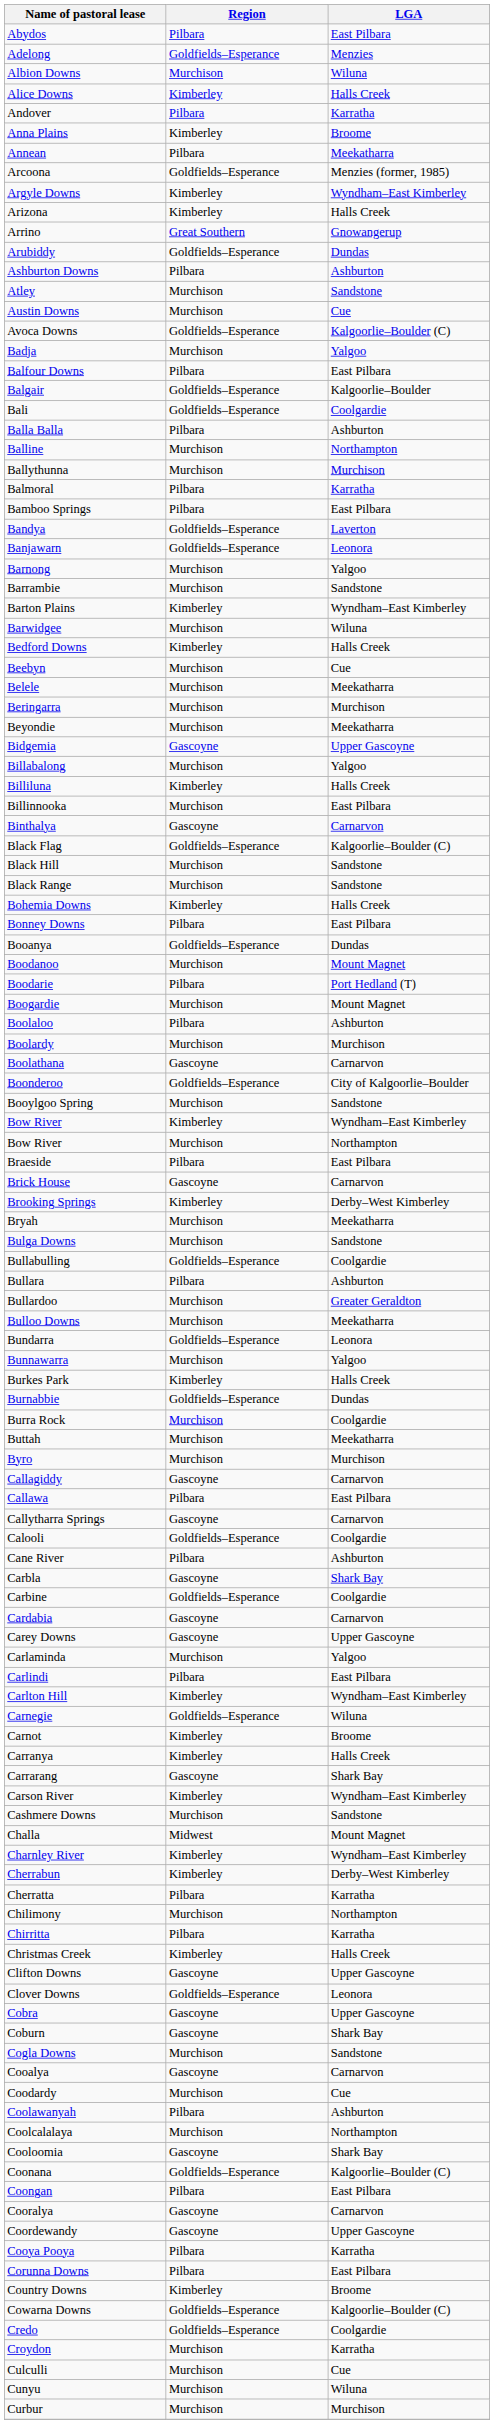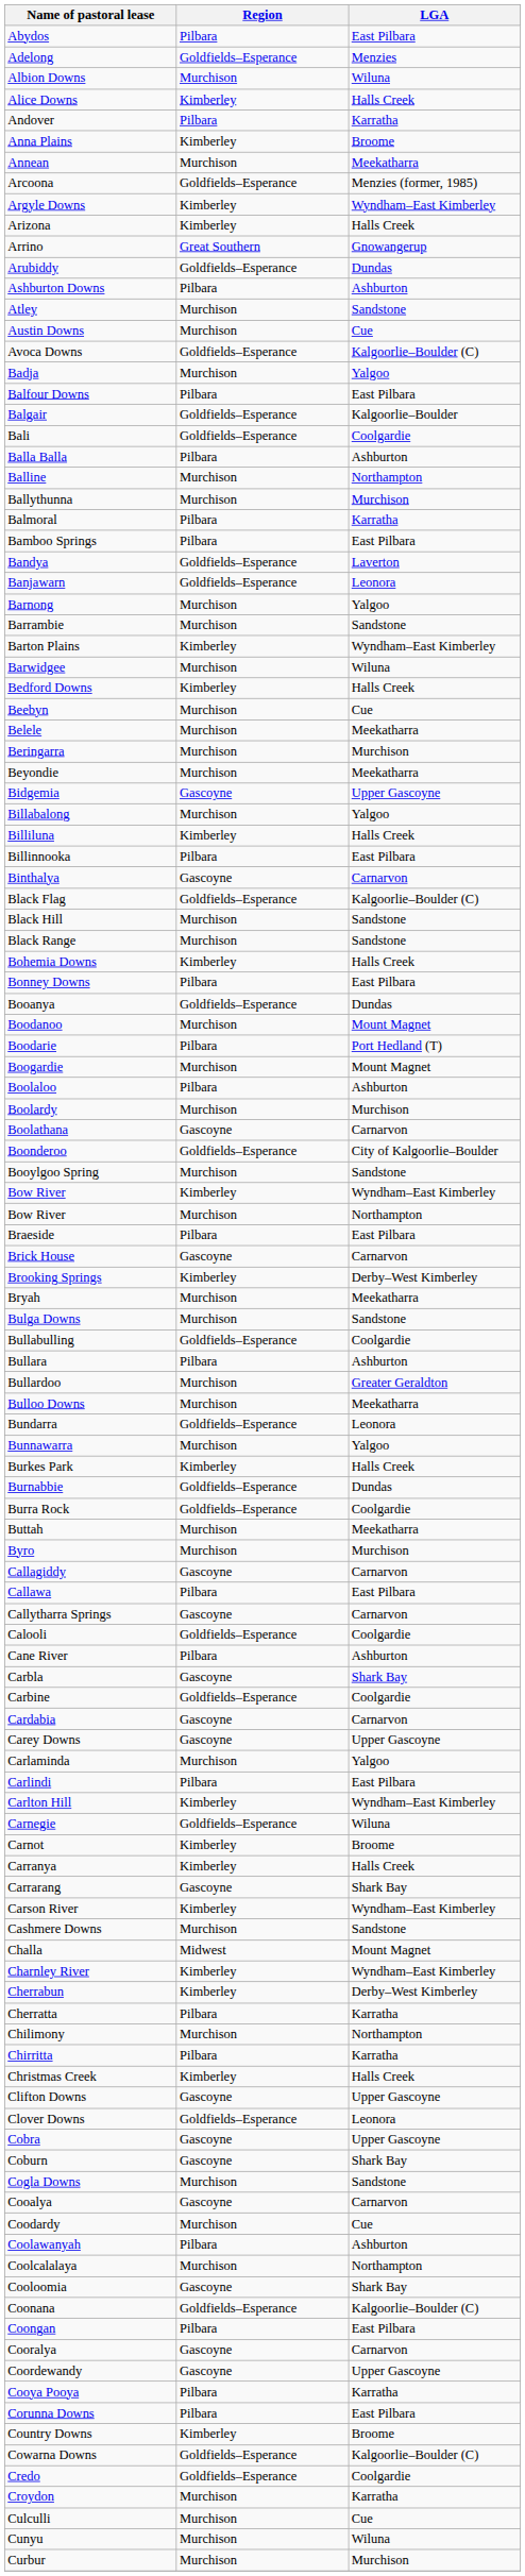 <table class="sortable wikitable">
 <tr>
 <th width="200">Name of pastoral lease</th>
 <th width="200"><a href='#'>Region</a></th>
 <th width="200"><a href='#'>LGA</a></th>
 </tr>
 <tr>
 <td><a href='#'>Abydos</a></td>
 <td><a href='#'>Pilbara</a></td>
 <td><a href='#'>East Pilbara</a></td>
 </tr>
 <tr>
 <td><a href='#'>Adelong</a></td>
 <td><a href='#'>Goldfields–Esperance</a></td>
 <td><a href='#'>Menzies</a></td>
 </tr>
 <tr>
 <td><a href='#'>Albion Downs</a></td>
 <td><a href='#'>Murchison</a></td>
 <td><a href='#'>Wiluna</a></td>
 </tr>
 <tr>
 <td><a href='#'>Alice Downs</a></td>
 <td><a href='#'>Kimberley</a></td>
 <td><a href='#'>Halls Creek</a></td>
 </tr>
 <tr>
 <td>Andover</td>
 <td><a href='#'>Pilbara</a></td>
 <td><a href='#'>Karratha</a></td>
 </tr>
 <tr>
 <td><a href='#'>Anna Plains</a></td>
 <td>Kimberley</td>
 <td><a href='#'>Broome</a></td>
 </tr>
 <tr>
 <td><a href='#'>Annean</a></td>
-<td>Pilbara</td>
+<td>Murchison</td>
 <td><a href='#'>Meekatharra</a></td>
 </tr>
 <tr>
 <td>Arcoona</td>
 <td>Goldfields–Esperance</td>
 <td>Menzies (former, 1985)</td>
 </tr>
 <tr>
 <td><a href='#'>Argyle Downs</a></td>
 <td>Kimberley</td>
 <td><a href='#'>Wyndham–East Kimberley</a></td>
 </tr>
 <tr>
 <td>Arizona</td>
 <td>Kimberley</td>
 <td>Halls Creek</td>
 </tr>
 <tr>
 <td>Arrino</td>
 <td><a href='#'>Great Southern</a></td>
 <td><a href='#'>Gnowangerup</a></td>
 </tr>
 <tr>
 <td><a href='#'>Arubiddy</a></td>
 <td>Goldfields–Esperance</td>
 <td><a href='#'>Dundas</a></td>
 </tr>
 <tr>
 <td><a href='#'>Ashburton Downs</a></td>
 <td>Pilbara</td>
 <td><a href='#'>Ashburton</a></td>
 </tr>
 <tr>
 <td><a href='#'>Atley</a></td>
 <td>Murchison</td>
 <td><a href='#'>Sandstone</a></td>
 </tr>
 <tr>
 <td><a href='#'>Austin Downs</a></td>
 <td>Murchison</td>
 <td><a href='#'>Cue</a></td>
 </tr>
 <tr>
 <td>Avoca Downs</td>
 <td>Goldfields–Esperance</td>
 <td><a href='#'>Kalgoorlie–Boulder</a> (C)</td>
 </tr>
 <tr>
 <td><a href='#'>Badja</a></td>
 <td>Murchison</td>
 <td><a href='#'>Yalgoo</a></td>
 </tr>
 <tr>
 <td><a href='#'>Balfour Downs</a></td>
 <td>Pilbara</td>
 <td>East Pilbara</td>
 </tr>
 <tr>
 <td><a href='#'>Balgair</a></td>
 <td>Goldfields–Esperance</td>
 <td>Kalgoorlie–Boulder</td>
 </tr>
 <tr>
 <td>Bali</td>
 <td>Goldfields–Esperance</td>
 <td><a href='#'>Coolgardie</a></td>
 </tr>
 <tr>
 <td><a href='#'>Balla Balla</a></td>
 <td>Pilbara</td>
 <td>Ashburton</td>
 </tr>
 <tr>
 <td><a href='#'>Balline</a></td>
 <td>Murchison</td>
 <td><a href='#'>Northampton</a></td>
 </tr>
 <tr>
 <td>Ballythunna</td>
 <td>Murchison</td>
 <td><a href='#'>Murchison</a></td>
 </tr>
 <tr>
 <td>Balmoral</td>
 <td>Pilbara</td>
 <td><a href='#'>Karratha</a></td>
 </tr>
 <tr>
 <td>Bamboo Springs</td>
 <td>Pilbara</td>
 <td>East Pilbara</td>
 </tr>
 <tr>
 <td><a href='#'>Bandya</a></td>
 <td>Goldfields–Esperance</td>
 <td><a href='#'>Laverton</a></td>
 </tr>
 <tr>
 <td><a href='#'>Banjawarn</a></td>
 <td>Goldfields–Esperance</td>
 <td><a href='#'>Leonora</a></td>
 </tr>
 <tr>
 <td><a href='#'>Barnong</a></td>
 <td>Murchison</td>
 <td>Yalgoo</td>
 </tr>
 <tr>
 <td>Barrambie</td>
 <td>Murchison</td>
 <td>Sandstone</td>
 </tr>
 <tr>
 <td>Barton Plains</td>
 <td>Kimberley</td>
 <td>Wyndham–East Kimberley</td>
 </tr>
 <tr>
 <td><a href='#'>Barwidgee</a></td>
 <td>Murchison</td>
 <td>Wiluna</td>
 </tr>
 <tr>
 <td><a href='#'>Bedford Downs</a></td>
 <td>Kimberley</td>
 <td>Halls Creek</td>
 </tr>
 <tr>
 <td><a href='#'>Beebyn</a></td>
 <td>Murchison</td>
 <td>Cue</td>
 </tr>
 <tr>
 <td><a href='#'>Belele</a></td>
 <td>Murchison</td>
 <td>Meekatharra</td>
 </tr>
 <tr>
 <td><a href='#'>Beringarra</a></td>
 <td>Murchison</td>
 <td>Murchison</td>
 </tr>
 <tr>
 <td>Beyondie</td>
 <td>Murchison</td>
 <td>Meekatharra</td>
 </tr>
 <tr>
 <td><a href='#'>Bidgemia</a></td>
 <td><a href='#'>Gascoyne</a></td>
 <td><a href='#'>Upper Gascoyne</a></td>
 </tr>
 <tr>
 <td><a href='#'>Billabalong</a></td>
 <td>Murchison</td>
 <td>Yalgoo</td>
 </tr>
 <tr>
 <td><a href='#'>Billiluna</a></td>
 <td>Kimberley</td>
 <td>Halls Creek</td>
 </tr>
 <tr>
 <td>Billinnooka</td>
-<td>Murchison</td>
+<td>Pilbara</td>
 <td>East Pilbara</td>
 </tr>
 <tr>
 <td><a href='#'>Binthalya</a></td>
 <td>Gascoyne</td>
 <td><a href='#'>Carnarvon</a></td>
 </tr>
 <tr>
 <td>Black Flag</td>
 <td>Goldfields–Esperance</td>
 <td>Kalgoorlie–Boulder (C)</td>
 </tr>
 <tr>
 <td>Black Hill</td>
 <td>Murchison</td>
 <td>Sandstone</td>
 </tr>
 <tr>
 <td>Black Range</td>
 <td>Murchison</td>
 <td>Sandstone</td>
 </tr>
 <tr>
 <td><a href='#'>Bohemia Downs</a></td>
 <td>Kimberley</td>
 <td>Halls Creek</td>
 </tr>
 <tr>
 <td><a href='#'>Bonney Downs</a></td>
 <td>Pilbara</td>
 <td>East Pilbara</td>
 </tr>
 <tr>
 <td>Booanya</td>
 <td>Goldfields–Esperance</td>
 <td>Dundas</td>
 </tr>
 <tr>
 <td><a href='#'>Boodanoo</a></td>
 <td>Murchison</td>
 <td><a href='#'>Mount Magnet</a></td>
 </tr>
 <tr>
 <td><a href='#'>Boodarie</a></td>
 <td>Pilbara</td>
 <td><a href='#'>Port Hedland</a> (T)</td>
 </tr>
 <tr>
 <td><a href='#'>Boogardie</a></td>
 <td>Murchison</td>
 <td>Mount Magnet</td>
 </tr>
 <tr>
 <td><a href='#'>Boolaloo</a></td>
 <td>Pilbara</td>
 <td>Ashburton</td>
 </tr>
 <tr>
 <td><a href='#'>Boolardy</a></td>
 <td>Murchison</td>
 <td>Murchison</td>
 </tr>
 <tr>
 <td><a href='#'>Boolathana</a></td>
 <td>Gascoyne</td>
 <td>Carnarvon</td>
 </tr>
 <tr>
 <td><a href='#'>Boonderoo</a></td>
 <td>Goldfields–Esperance</td>
 <td>City of Kalgoorlie–Boulder</td>
 </tr>
 <tr>
 <td>Booylgoo Spring</td>
 <td>Murchison</td>
 <td>Sandstone</td>
 </tr>
 <tr>
 <td><a href='#'>Bow River</a></td>
 <td>Kimberley</td>
 <td>Wyndham–East Kimberley</td>
 </tr>
 <tr>
 <td>Bow River</td>
 <td>Murchison</td>
 <td>Northampton</td>
 </tr>
 <tr>
 <td>Braeside</td>
 <td>Pilbara</td>
 <td>East Pilbara</td>
 </tr>
 <tr>
 <td><a href='#'>Brick House</a></td>
 <td>Gascoyne</td>
 <td>Carnarvon</td>
 </tr>
 <tr>
 <td><a href='#'>Brooking Springs</a></td>
 <td>Kimberley</td>
 <td>Derby–West Kimberley</td>
 </tr>
 <tr>
 <td>Bryah</td>
 <td>Murchison</td>
 <td>Meekatharra</td>
 </tr>
 <tr>
 <td><a href='#'>Bulga Downs</a></td>
 <td>Murchison</td>
 <td>Sandstone</td>
 </tr>
 <tr>
 <td>Bullabulling</td>
 <td>Goldfields–Esperance</td>
 <td>Coolgardie</td>
 </tr>
 <tr>
 <td>Bullara</td>
 <td>Pilbara</td>
 <td>Ashburton</td>
 </tr>
 <tr>
 <td>Bullardoo</td>
 <td>Murchison</td>
 <td><a href='#'>Greater Geraldton</a></td>
 </tr>
 <tr>
 <td><a href='#'>Bulloo Downs</a></td>
 <td>Murchison</td>
 <td>Meekatharra</td>
 </tr>
 <tr>
 <td>Bundarra</td>
 <td>Goldfields–Esperance</td>
 <td>Leonora</td>
 </tr>
 <tr>
 <td><a href='#'>Bunnawarra</a></td>
 <td>Murchison</td>
 <td>Yalgoo</td>
 </tr>
 <tr>
 <td>Burkes Park</td>
 <td>Kimberley</td>
 <td>Halls Creek</td>
 </tr>
 <tr>
 <td><a href='#'>Burnabbie</a></td>
 <td>Goldfields–Esperance</td>
 <td>Dundas</td>
 </tr>
 <tr>
 <td>Burra Rock</td>
-<td><a href='#'>Murchison</a></td>
+<td>Goldfields–Esperance</td>
 <td>Coolgardie</td>
 </tr>
 <tr>
 <td>Buttah</td>
 <td>Murchison</td>
 <td>Meekatharra</td>
 </tr>
 <tr>
 <td><a href='#'>Byro</a></td>
 <td>Murchison</td>
 <td>Murchison</td>
 </tr>
 <tr>
 <td><a href='#'>Callagiddy</a></td>
 <td>Gascoyne</td>
 <td>Carnarvon</td>
 </tr>
 <tr>
 <td><a href='#'>Callawa</a></td>
 <td>Pilbara</td>
 <td>East Pilbara</td>
 </tr>
 <tr>
 <td>Callytharra Springs</td>
 <td>Gascoyne</td>
 <td>Carnarvon</td>
 </tr>
 <tr>
 <td>Calooli</td>
 <td>Goldfields–Esperance</td>
 <td>Coolgardie</td>
 </tr>
 <tr>
 <td>Cane River</td>
 <td>Pilbara</td>
 <td>Ashburton</td>
 </tr>
 <tr>
 <td>Carbla</td>
 <td>Gascoyne</td>
 <td><a href='#'>Shark Bay</a></td>
 </tr>
 <tr>
 <td>Carbine</td>
 <td>Goldfields–Esperance</td>
 <td>Coolgardie</td>
 </tr>
 <tr>
 <td><a href='#'>Cardabia</a></td>
 <td>Gascoyne</td>
 <td>Carnarvon</td>
 </tr>
 <tr>
 <td>Carey Downs</td>
 <td>Gascoyne</td>
 <td>Upper Gascoyne</td>
 </tr>
 <tr>
 <td>Carlaminda</td>
 <td>Murchison</td>
 <td>Yalgoo</td>
 </tr>
 <tr>
 <td><a href='#'>Carlindi</a></td>
 <td>Pilbara</td>
 <td>East Pilbara</td>
 </tr>
 <tr>
 <td><a href='#'>Carlton Hill</a></td>
 <td>Kimberley</td>
 <td>Wyndham–East Kimberley</td>
 </tr>
 <tr>
 <td><a href='#'>Carnegie</a></td>
 <td>Goldfields–Esperance</td>
 <td>Wiluna</td>
 </tr>
 <tr>
 <td>Carnot</td>
 <td>Kimberley</td>
 <td>Broome</td>
 </tr>
 <tr>
 <td>Carranya</td>
 <td>Kimberley</td>
 <td>Halls Creek</td>
 </tr>
 <tr>
 <td>Carrarang</td>
 <td>Gascoyne</td>
 <td>Shark Bay</td>
 </tr>
 <tr>
 <td>Carson River</td>
 <td>Kimberley</td>
 <td>Wyndham–East Kimberley</td>
 </tr>
 <tr>
 <td>Cashmere Downs</td>
 <td>Murchison</td>
 <td>Sandstone</td>
 </tr>
 <tr>
 <td>Challa</td>
 <td>Midwest</td>
 <td>Mount Magnet</td>
 </tr>
 <tr>
 <td><a href='#'>Charnley River</a></td>
 <td>Kimberley</td>
 <td>Wyndham–East Kimberley</td>
 </tr>
 <tr>
 <td><a href='#'>Cherrabun</a></td>
 <td>Kimberley</td>
 <td>Derby–West Kimberley</td>
 </tr>
 <tr>
 <td>Cherratta</td>
 <td>Pilbara</td>
 <td>Karratha</td>
 </tr>
 <tr>
 <td>Chilimony</td>
 <td>Murchison</td>
 <td>Northampton</td>
 </tr>
 <tr>
 <td><a href='#'>Chirritta</a></td>
 <td>Pilbara</td>
 <td>Karratha</td>
 </tr>
 <tr>
 <td>Christmas Creek</td>
 <td>Kimberley</td>
 <td>Halls Creek</td>
 </tr>
 <tr>
 <td>Clifton Downs</td>
 <td>Gascoyne</td>
 <td>Upper Gascoyne</td>
 </tr>
 <tr>
 <td>Clover Downs</td>
 <td>Goldfields–Esperance</td>
 <td>Leonora</td>
 </tr>
 <tr>
 <td><a href='#'>Cobra</a></td>
 <td>Gascoyne</td>
 <td>Upper Gascoyne</td>
 </tr>
 <tr>
 <td>Coburn</td>
 <td>Gascoyne</td>
 <td>Shark Bay</td>
 </tr>
 <tr>
 <td><a href='#'>Cogla Downs</a></td>
 <td>Murchison</td>
 <td>Sandstone</td>
 </tr>
 <tr>
 <td>Cooalya</td>
 <td>Gascoyne</td>
 <td>Carnarvon</td>
 </tr>
 <tr>
 <td>Coodardy</td>
 <td>Murchison</td>
 <td>Cue</td>
 </tr>
 <tr>
 <td><a href='#'>Coolawanyah</a></td>
 <td>Pilbara</td>
 <td>Ashburton</td>
 </tr>
 <tr>
 <td>Coolcalalaya</td>
 <td>Murchison</td>
 <td>Northampton</td>
 </tr>
 <tr>
 <td>Cooloomia</td>
 <td>Gascoyne</td>
 <td>Shark Bay</td>
 </tr>
 <tr>
 <td>Coonana</td>
 <td>Goldfields–Esperance</td>
 <td>Kalgoorlie–Boulder (C)</td>
 </tr>
 <tr>
 <td><a href='#'>Coongan</a></td>
 <td>Pilbara</td>
 <td>East Pilbara</td>
 </tr>
 <tr>
 <td>Cooralya</td>
 <td>Gascoyne</td>
 <td>Carnarvon</td>
 </tr>
 <tr>
 <td>Coordewandy</td>
 <td>Gascoyne</td>
 <td>Upper Gascoyne</td>
 </tr>
 <tr>
 <td><a href='#'>Cooya Pooya</a></td>
 <td>Pilbara</td>
 <td>Karratha</td>
 </tr>
 <tr>
 <td><a href='#'>Corunna Downs</a></td>
 <td>Pilbara</td>
 <td>East Pilbara</td>
 </tr>
 <tr>
 <td>Country Downs</td>
 <td>Kimberley</td>
 <td>Broome</td>
 </tr>
 <tr>
 <td>Cowarna Downs</td>
 <td>Goldfields–Esperance</td>
 <td>Kalgoorlie–Boulder (C)</td>
 </tr>
 <tr>
 <td><a href='#'>Credo</a></td>
 <td>Goldfields–Esperance</td>
 <td>Coolgardie</td>
 </tr>
 <tr>
 <td><a href='#'>Croydon</a></td>
 <td>Murchison</td>
 <td>Karratha</td>
 </tr>
 <tr>
 <td>Culculli</td>
 <td>Murchison</td>
 <td>Cue</td>
 </tr>
 <tr>
 <td>Cunyu</td>
 <td>Murchison</td>
 <td>Wiluna</td>
 </tr>
 <tr>
 <td>Curbur</td>
 <td>Murchison</td>
 <td>Murchison</td>
 </tr>
 <tr>
 </tr>
 </table>
